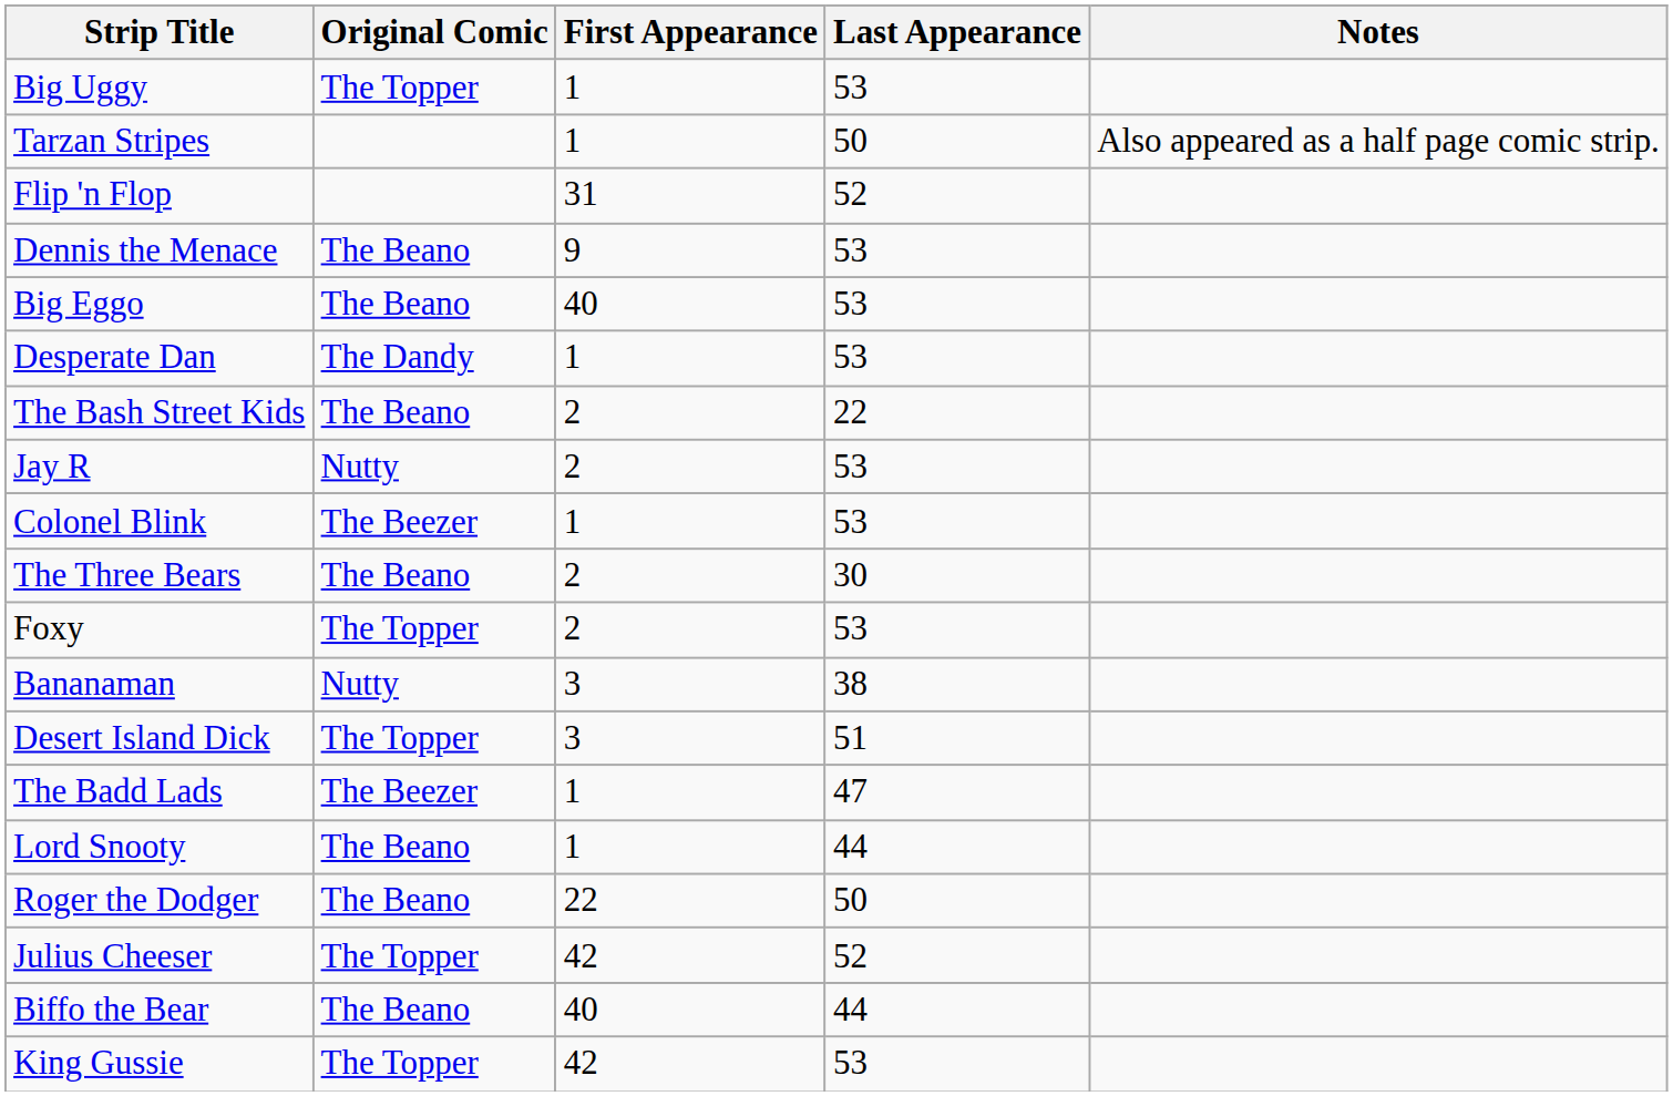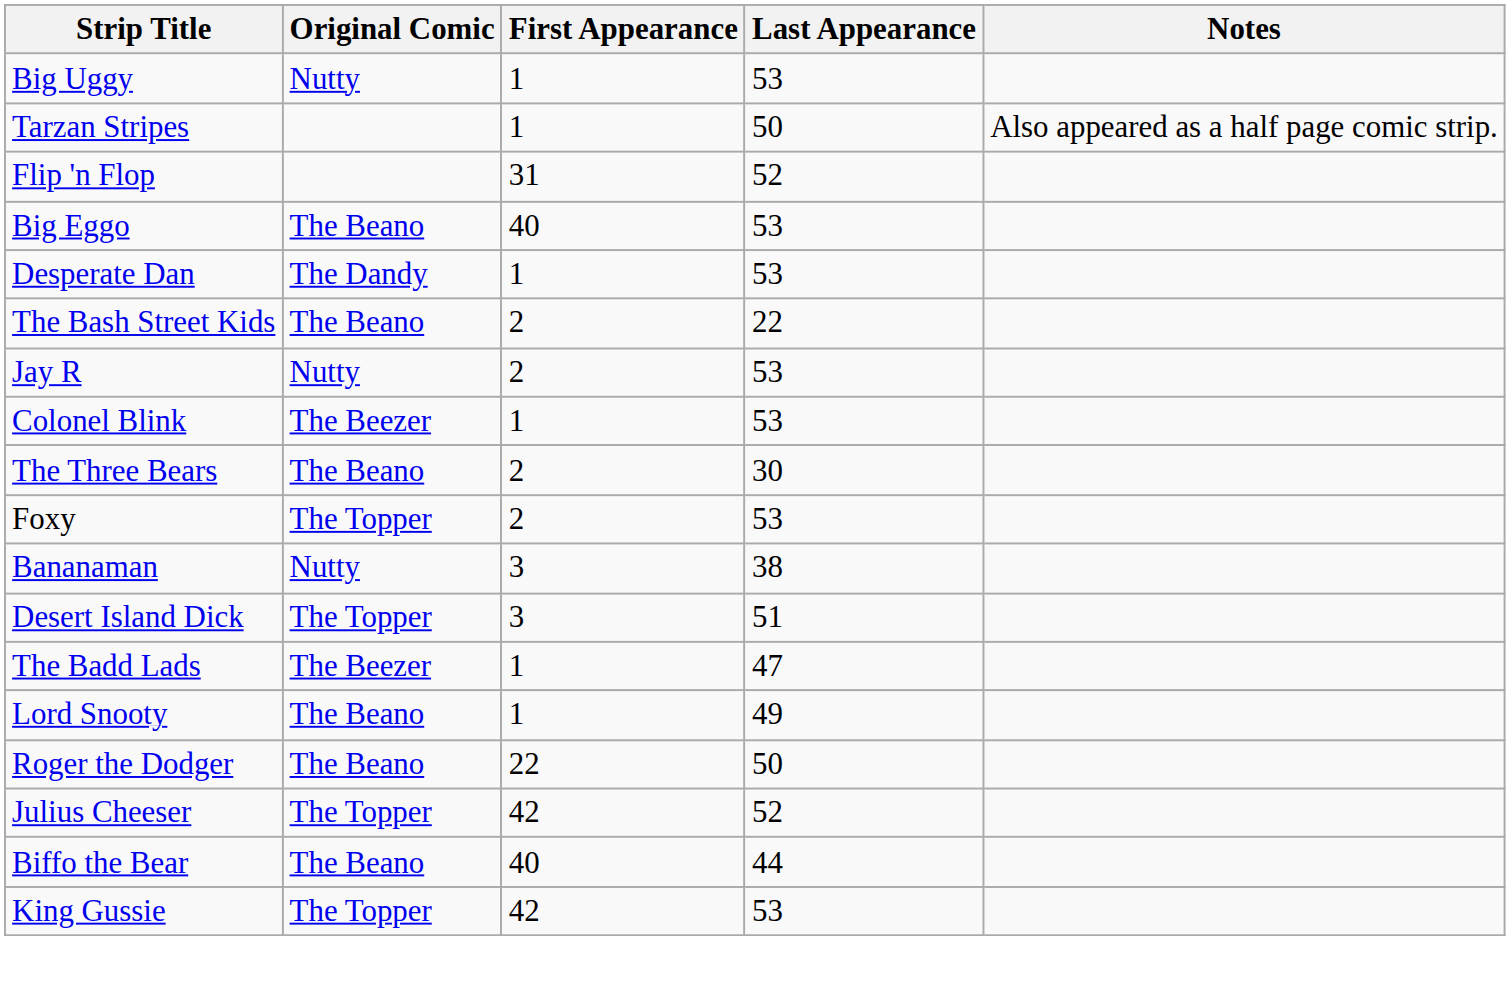 <table class="wikitable sortable">
 <tr>
 <th>Strip Title</th>
 <th>Original Comic</th>
 <th>First Appearance</th>
 <th>Last Appearance</th>
 <th>Notes</th>
 </tr>
 <tr>
 <td><a href='#'>Big Uggy</a></td>
-<td><a href='#'>The Topper</a></td>
+<td><a href='#'>Nutty</a></td>
 <td>1</td>
 <td>53</td>
 <td></td>
 </tr>
 <tr>
 <td><a href='#'>Tarzan Stripes</a></td>
 <td></td>
 <td>1</td>
 <td>50</td>
 <td>Also appeared as a half page comic strip.</td>
 </tr>
 <tr>
 <td><a href='#'>Flip 'n Flop</a></td>
 <td></td>
 <td>31</td>
 <td>52</td>
-<td></td>
-</tr>
-<tr>
-<td><a href='#'>Dennis the Menace</a></td>
-<td><a href='#'>The Beano</a></td>
-<td>9</td>
-<td>53</td>
 <td></td>
 </tr>
 <tr>
 <td><a href='#'>Big Eggo</a></td>
 <td><a href='#'>The Beano</a></td>
 <td>40</td>
 <td>53</td>
 <td></td>
 </tr>
 <tr>
 <td><a href='#'>Desperate Dan</a></td>
 <td><a href='#'>The Dandy</a></td>
 <td>1</td>
 <td>53</td>
 <td></td>
 </tr>
 <tr>
 <td><a href='#'>The Bash Street Kids</a></td>
 <td><a href='#'>The Beano</a></td>
 <td>2</td>
 <td>22</td>
 <td></td>
 </tr>
 <tr>
 <td><a href='#'>Jay R</a></td>
 <td><a href='#'>Nutty</a></td>
 <td>2</td>
 <td>53</td>
 <td></td>
 </tr>
 <tr>
 <td><a href='#'>Colonel Blink</a></td>
 <td><a href='#'>The Beezer</a></td>
 <td>1</td>
 <td>53</td>
 <td></td>
 </tr>
 <tr>
 <td><a href='#'>The Three Bears</a></td>
 <td><a href='#'>The Beano</a></td>
 <td>2</td>
 <td>30</td>
 <td></td>
 </tr>
 <tr>
 <td>Foxy</td>
 <td><a href='#'>The Topper</a></td>
 <td>2</td>
 <td>53</td>
 <td></td>
 </tr>
 <tr>
 <td><a href='#'>Bananaman</a></td>
 <td><a href='#'>Nutty</a></td>
 <td>3</td>
 <td>38</td>
 <td></td>
 </tr>
 <tr>
 <td><a href='#'>Desert Island Dick</a></td>
 <td><a href='#'>The Topper</a></td>
 <td>3</td>
 <td>51</td>
 <td></td>
 </tr>
 <tr>
 <td><a href='#'>The Badd Lads</a></td>
 <td><a href='#'>The Beezer</a></td>
 <td>1</td>
 <td>47</td>
 <td></td>
 </tr>
 <tr>
 <td><a href='#'>Lord Snooty</a></td>
 <td><a href='#'>The Beano</a></td>
 <td>1</td>
-<td>44</td>
+<td>49</td>
 <td></td>
 </tr>
 <tr>
 <td><a href='#'>Roger the Dodger</a></td>
 <td><a href='#'>The Beano</a></td>
 <td>22</td>
 <td>50</td>
 <td></td>
 </tr>
 <tr>
 <td><a href='#'>Julius Cheeser</a></td>
 <td><a href='#'>The Topper</a></td>
 <td>42</td>
 <td>52</td>
 <td></td>
 </tr>
 <tr>
 <td><a href='#'>Biffo the Bear</a></td>
 <td><a href='#'>The Beano</a></td>
 <td>40</td>
 <td>44</td>
 <td></td>
 </tr>
 <tr>
 <td><a href='#'>King Gussie</a></td>
 <td><a href='#'>The Topper</a></td>
 <td>42</td>
 <td>53</td>
 <td></td>
 </tr>
 </table>
